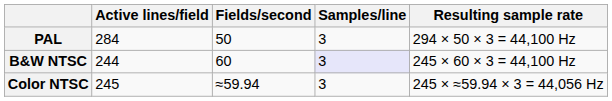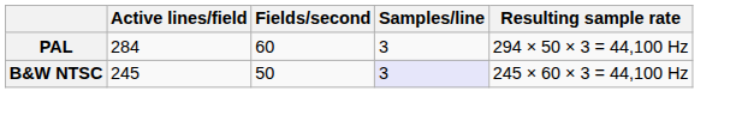 <table class="wikitable">
 <tr>
 <th></th>
 <th>Active lines/field</th>
 <th>Fields/second</th>
 <th>Samples/line</th>
 <th>Resulting sample rate</th>
 </tr>
 <tr>
 <th>PAL</th>
 <td>284</td>
-<td>50</td>
+<td>60</td>
 <td>3</td>
 <td>294 × 50 × 3 = 44,100 Hz</td>
 </tr>
 <tr>
 <th>B&W NTSC</th>
-<td>244</td>
-<td>60</td>
+<td>245</td>
+<td>50</td>
 <td style="background: lavender;">3</td>
 <td>245 × 60 × 3 = 44,100 Hz</td>
 </tr>
-<tr>
-<th>Color NTSC</th>
-<td>245</td>
-<td>≈59.94</td>
-<td>3</td>
-<td>245 × ≈59.94 × 3 = 44,056 Hz</td>
-</tr>
 </table>
